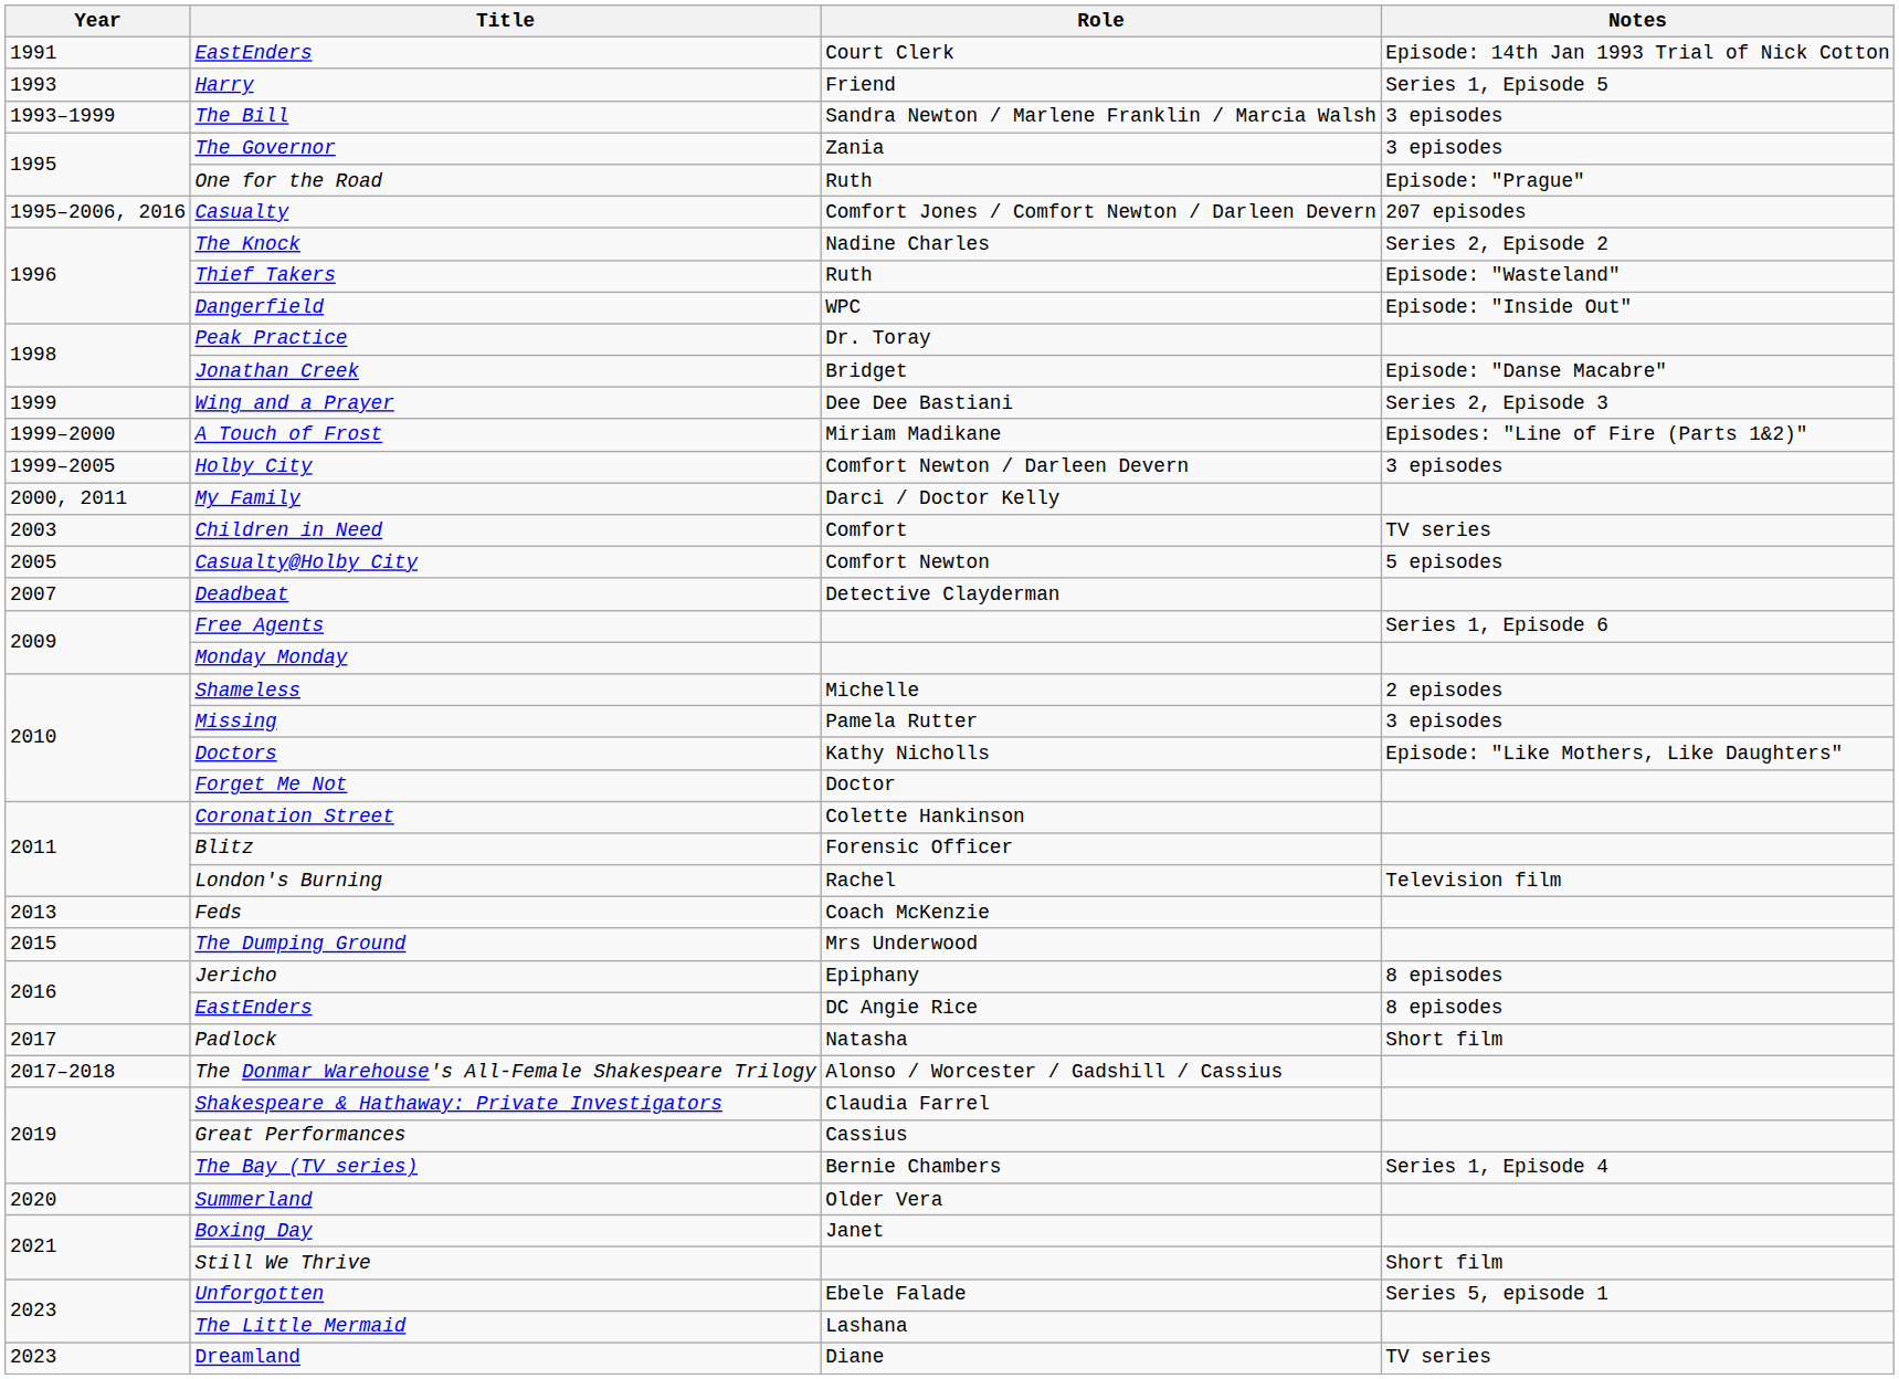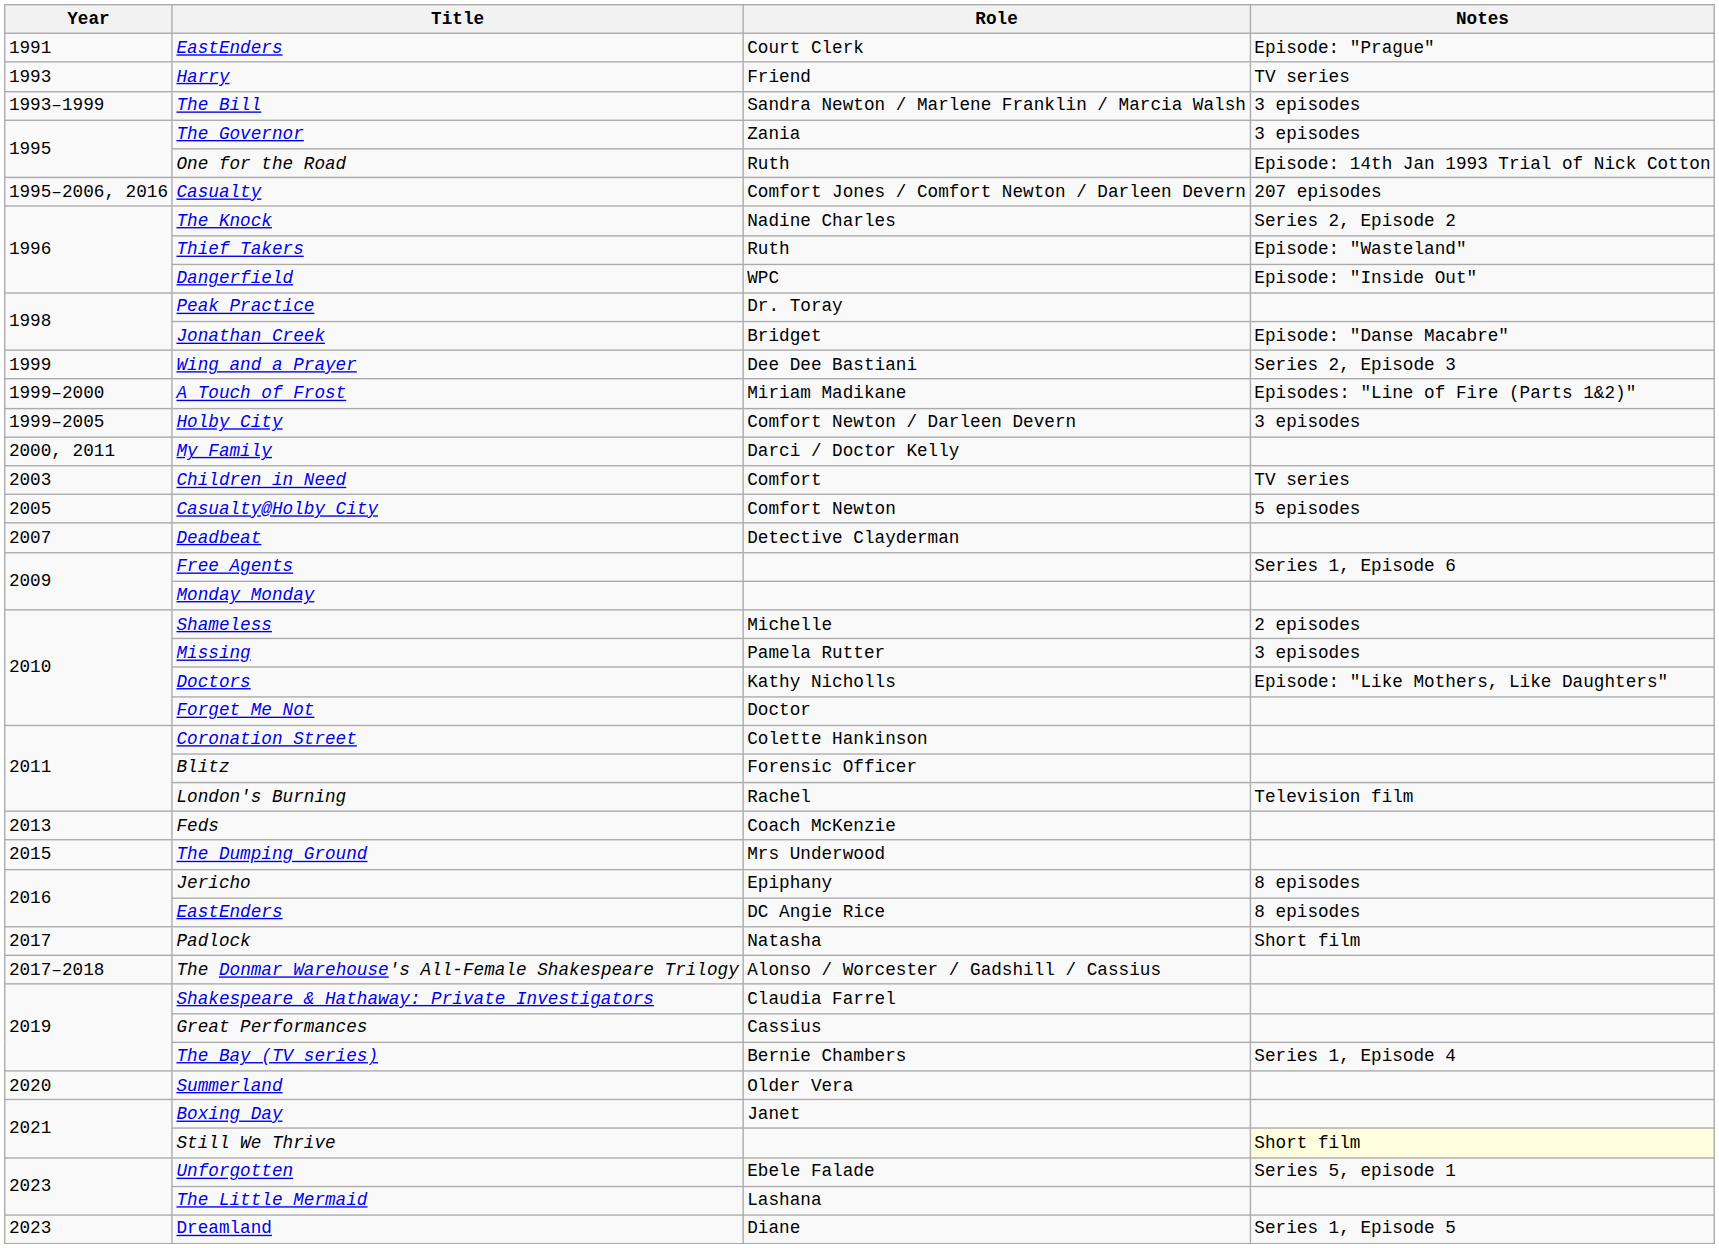 <table class="wikitable">
 <tr>
 <th>Year</th>
 <th>Title</th>
 <th>Role</th>
 <th>Notes</th>
 </tr>
 <tr>
 <td>1991</td>
 <td><em><a href='#'>EastEnders</a></em></td>
 <td>Court Clerk</td>
-<td>Episode: 14th Jan 1993 Trial of Nick Cotton</td>
+<td>Episode: "Prague"</td>
 </tr>
 <tr>
 <td>1993</td>
 <td><em><a href='#'>Harry</a></em></td>
 <td>Friend</td>
-<td>Series 1, Episode 5</td>
+<td>TV series</td>
 </tr>
 <tr>
 <td>1993–1999</td>
 <td><em><a href='#'>The Bill</a></em></td>
 <td>Sandra Newton / Marlene Franklin / Marcia Walsh</td>
 <td>3 episodes</td>
 </tr>
 <tr>
 <td rowspan="2">1995</td>
 <td><em><a href='#'>The Governor</a></em></td>
 <td>Zania</td>
 <td>3 episodes</td>
 </tr>
 <tr>
 <td><em>One for the Road</em></td>
 <td>Ruth</td>
-<td>Episode: "Prague"</td>
+<td>Episode: 14th Jan 1993 Trial of Nick Cotton</td>
 </tr>
 <tr>
 <td>1995–2006, 2016</td>
 <td><em><a href='#'>Casualty</a></em></td>
 <td>Comfort Jones / Comfort Newton / Darleen Devern</td>
 <td>207 episodes</td>
 </tr>
 <tr>
 <td rowspan="3">1996</td>
 <td><em><a href='#'>The Knock</a></em></td>
 <td>Nadine Charles</td>
 <td>Series 2, Episode 2</td>
 </tr>
 <tr>
 <td><em><a href='#'>Thief Takers</a></em></td>
 <td>Ruth</td>
 <td>Episode: "Wasteland"</td>
 </tr>
 <tr>
 <td><em><a href='#'>Dangerfield</a></em></td>
 <td>WPC</td>
 <td>Episode: "Inside Out"</td>
 </tr>
 <tr>
 <td rowspan="2">1998</td>
 <td><em><a href='#'>Peak Practice</a></em></td>
 <td>Dr. Toray</td>
 <td></td>
 </tr>
 <tr>
 <td><em><a href='#'>Jonathan Creek</a></em></td>
 <td>Bridget</td>
 <td>Episode: "Danse Macabre"</td>
 </tr>
 <tr>
 <td>1999</td>
 <td><em><a href='#'>Wing and a Prayer</a></em></td>
 <td>Dee Dee Bastiani</td>
 <td>Series 2, Episode 3</td>
 </tr>
 <tr>
 <td>1999–2000</td>
 <td><em><a href='#'>A Touch of Frost</a></em></td>
 <td>Miriam Madikane</td>
 <td>Episodes: "Line of Fire (Parts 1&2)"</td>
 </tr>
 <tr>
 <td>1999–2005</td>
 <td><em><a href='#'>Holby City</a></em></td>
 <td>Comfort Newton / Darleen Devern</td>
 <td>3 episodes</td>
 </tr>
 <tr>
 <td>2000, 2011</td>
 <td><em><a href='#'>My Family</a></em></td>
 <td>Darci / Doctor Kelly</td>
 <td></td>
 </tr>
 <tr>
 <td>2003</td>
 <td><em><a href='#'>Children in Need</a></em></td>
 <td>Comfort</td>
 <td>TV series</td>
 </tr>
 <tr>
 <td>2005</td>
 <td><em><a href='#'>Casualty@Holby City</a></em></td>
 <td>Comfort Newton</td>
 <td>5 episodes</td>
 </tr>
 <tr>
 <td>2007</td>
 <td><em><a href='#'>Deadbeat</a></em></td>
 <td>Detective Clayderman</td>
 <td></td>
 </tr>
 <tr>
 <td rowspan="2">2009</td>
 <td><em><a href='#'>Free Agents</a></em></td>
 <td></td>
 <td>Series 1, Episode 6</td>
 </tr>
 <tr>
 <td><em><a href='#'>Monday Monday</a></em></td>
 <td></td>
 <td></td>
 </tr>
 <tr>
 <td rowspan="4">2010</td>
 <td><em><a href='#'>Shameless</a></em></td>
 <td>Michelle</td>
 <td>2 episodes</td>
 </tr>
 <tr>
 <td><em><a href='#'>Missing</a></em></td>
 <td>Pamela Rutter</td>
 <td>3 episodes</td>
 </tr>
 <tr>
 <td><em><a href='#'>Doctors</a></em></td>
 <td>Kathy Nicholls</td>
 <td>Episode: "Like Mothers, Like Daughters"</td>
 </tr>
 <tr>
 <td><em><a href='#'>Forget Me Not</a></em></td>
 <td>Doctor</td>
 <td></td>
 </tr>
 <tr>
 <td rowspan="3">2011</td>
 <td><em><a href='#'>Coronation Street</a></em></td>
 <td>Colette Hankinson</td>
 <td></td>
 </tr>
 <tr>
 <td><em>Blitz</em></td>
 <td>Forensic Officer</td>
 <td></td>
 </tr>
 <tr>
 <td><em>London's Burning</em></td>
 <td>Rachel</td>
 <td>Television film</td>
 </tr>
 <tr>
 <td>2013</td>
 <td><em>Feds</em></td>
 <td>Coach McKenzie</td>
 <td></td>
 </tr>
 <tr>
 <td>2015</td>
 <td><em><a href='#'>The Dumping Ground</a></em></td>
 <td>Mrs Underwood</td>
 <td></td>
 </tr>
 <tr>
 <td rowspan="2">2016</td>
 <td><em>Jericho</em></td>
 <td>Epiphany</td>
 <td>8 episodes</td>
 </tr>
 <tr>
 <td><em><a href='#'>EastEnders</a></em></td>
 <td>DC Angie Rice</td>
 <td>8 episodes</td>
 </tr>
 <tr>
 <td>2017</td>
 <td><em>Padlock</em></td>
 <td>Natasha</td>
 <td>Short film</td>
 </tr>
 <tr>
 <td>2017–2018</td>
 <td><em>The <a href='#'>Donmar Warehouse</a>'s All-Female Shakespeare Trilogy</em></td>
 <td>Alonso / Worcester / Gadshill / Cassius</td>
 <td></td>
 </tr>
 <tr>
 <td rowspan="3">2019</td>
 <td><em><a href='#'>Shakespeare & Hathaway: Private Investigators</a></em></td>
 <td>Claudia Farrel</td>
 <td></td>
 </tr>
 <tr>
 <td><em>Great Performances</em></td>
 <td>Cassius</td>
 <td></td>
 </tr>
 <tr>
 <td><em><a href='#'>The Bay (TV series)</a></em></td>
 <td>Bernie Chambers</td>
 <td>Series 1, Episode 4</td>
 </tr>
 <tr>
 <td>2020</td>
 <td><em><a href='#'>Summerland</a></em></td>
 <td>Older Vera</td>
 <td></td>
 </tr>
 <tr>
 <td rowspan="2">2021</td>
 <td><em><a href='#'>Boxing Day</a></em></td>
 <td>Janet</td>
 <td></td>
 </tr>
 <tr>
 <td><em>Still We Thrive</em></td>
 <td></td>
-<td>Short film</td>
+<td style="background: lightyellow;">Short film</td>
 </tr>
 <tr>
 <td rowspan="2">2023</td>
 <td><em><a href='#'>Unforgotten</a></em></td>
 <td>Ebele Falade</td>
 <td>Series 5, episode 1</td>
 </tr>
 <tr>
 <td><em><a href='#'>The Little Mermaid</a></td>
 <td>Lashana</td>
 <td></td>
 </tr>
 <tr>
 <td>2023</td>
 <td></em><a href='#'>Dreamland</a><em></td>
 <td>Diane</td>
-<td>TV series</td>
+<td>Series 1, Episode 5</td>
 </tr>
 <tr>
 </tr>
 </table>
